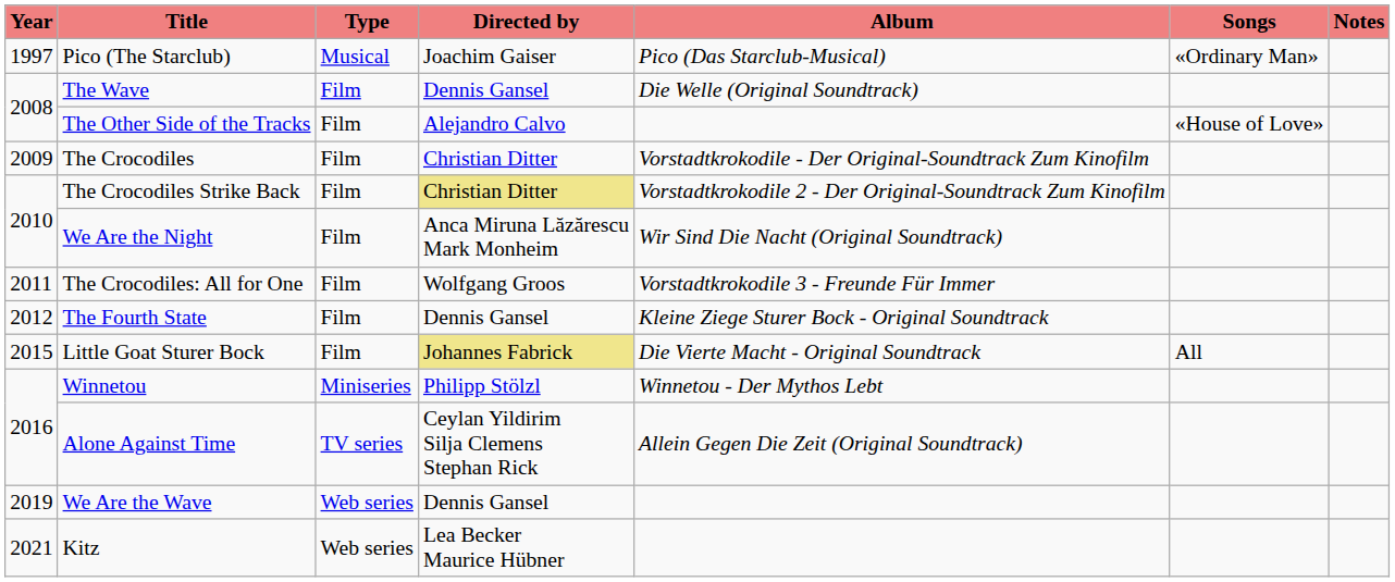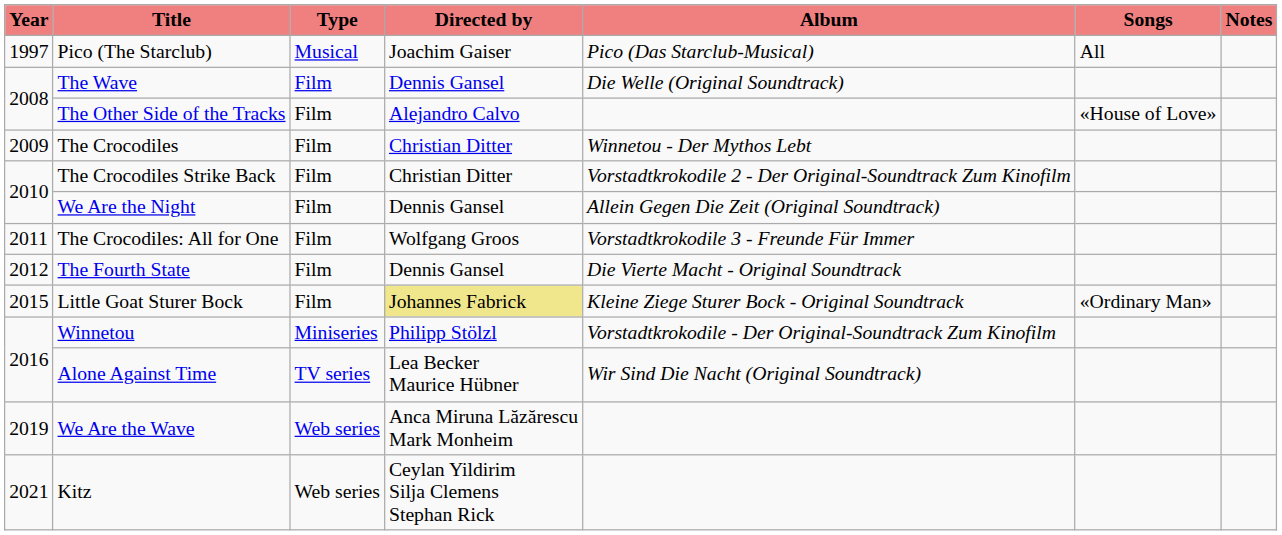 <table class="wikitable">
 <tr>
 <th style="background-color:#F08080">Year</th>
 <th style="background-color:#F08080">Title</th>
 <th style="background-color:#F08080">Type</th>
 <th style="background-color:#F08080">Directed by</th>
 <th style="background-color:#F08080">Album</th>
 <th style="background-color:#F08080">Songs</th>
 <th style="background-color:#F08080">Notes</th>
 </tr>
 <tr>
 <td>1997</td>
 <td>Pico (The Starclub)</td>
 <td><a href='#'>Musical</a></td>
 <td>Joachim Gaiser</td>
 <td><em>Pico (Das Starclub-Musical)</em></td>
-<td>«Ordinary Man»</td>
+<td>All</td>
 <td></td>
 </tr>
 <tr>
 <td rowspan="2">2008</td>
 <td><a href='#'>The Wave</a></td>
 <td><a href='#'>Film</a></td>
 <td><a href='#'>Dennis Gansel</a></td>
 <td><em>Die Welle (Original Soundtrack)</em></td>
 <td></td>
 <td></td>
 </tr>
 <tr>
 <td><a href='#'>The Other Side of the Tracks</a></td>
 <td>Film</td>
 <td><a href='#'>Alejandro Calvo</a></td>
 <td></td>
 <td>«House of Love»</td>
 <td></td>
 </tr>
 <tr>
 <td>2009</td>
 <td>The Crocodiles</td>
 <td>Film</td>
 <td><a href='#'>Christian Ditter</a></td>
-<td><em>Vorstadtkrokodile - Der Original-Soundtrack Zum Kinofilm</em></td>
+<td><em>Winnetou - Der Mythos Lebt</em></td>
 <td></td>
 <td></td>
 </tr>
 <tr>
 <td rowspan="2">2010</td>
 <td>The Crocodiles Strike Back</td>
 <td>Film</td>
-<td style="background: khaki;">Christian Ditter</td>
+<td>Christian Ditter</td>
 <td><em>Vorstadtkrokodile 2 - Der Original-Soundtrack Zum Kinofilm</em></td>
 <td></td>
 <td></td>
 </tr>
 <tr>
 <td><a href='#'>We Are the Night</a></td>
 <td>Film</td>
-<td>Anca Miruna Lăzărescu<br>Mark Monheim</td>
-<td><em>Wir Sind Die Nacht (Original Soundtrack)</em></td>
+<td>Dennis Gansel</td>
+<td><em>Allein Gegen Die Zeit (Original Soundtrack)</em></td>
 <td></td>
 <td></td>
 </tr>
 <tr>
 <td>2011</td>
 <td>The Crocodiles: All for One</td>
 <td>Film</td>
 <td>Wolfgang Groos</td>
 <td><em>Vorstadtkrokodile 3 - Freunde Für Immer</em></td>
 <td></td>
 <td></td>
 </tr>
 <tr>
 <td>2012</td>
 <td><a href='#'>The Fourth State</a></td>
 <td>Film</td>
 <td>Dennis Gansel</td>
-<td><em>Kleine Ziege Sturer Bock - Original Soundtrack</em></td>
+<td><em>Die Vierte Macht - Original Soundtrack</em></td>
 <td></td>
 <td></td>
 </tr>
 <tr>
 <td>2015</td>
 <td>Little Goat Sturer Bock</td>
 <td>Film</td>
 <td style="background: khaki;">Johannes Fabrick</td>
-<td><em>Die Vierte Macht - Original Soundtrack</em></td>
-<td>All</td>
+<td><em>Kleine Ziege Sturer Bock - Original Soundtrack</em></td>
+<td>«Ordinary Man»</td>
 <td></td>
 </tr>
 <tr>
 <td rowspan="2">2016</td>
 <td><a href='#'>Winnetou</a></td>
 <td><a href='#'>Miniseries</a></td>
 <td><a href='#'>Philipp Stölzl</a></td>
-<td><em>Winnetou - Der Mythos Lebt</em></td>
+<td><em>Vorstadtkrokodile - Der Original-Soundtrack Zum Kinofilm</em></td>
 <td></td>
 <td></td>
 </tr>
 <tr>
 <td><a href='#'>Alone Against Time</a></td>
 <td><a href='#'>TV series</a></td>
-<td>Ceylan Yildirim<br>Silja Clemens<br>Stephan Rick</td>
-<td><em>Allein Gegen Die Zeit (Original Soundtrack)</em></td>
+<td>Lea Becker<br>Maurice Hübner</td>
+<td><em>Wir Sind Die Nacht (Original Soundtrack)</em></td>
 <td></td>
 <td></td>
 </tr>
 <tr>
 <td>2019</td>
 <td><a href='#'>We Are the Wave</a></td>
 <td><a href='#'>Web series</a></td>
-<td>Dennis Gansel</td>
+<td>Anca Miruna Lăzărescu<br>Mark Monheim</td>
 <td></td>
 <td></td>
 <td></td>
 </tr>
 <tr>
 <td>2021</td>
 <td>Kitz</td>
 <td>Web series</td>
-<td>Lea Becker<br>Maurice Hübner</td>
+<td>Ceylan Yildirim<br>Silja Clemens<br>Stephan Rick</td>
 <td></td>
 <td></td>
 <td></td>
 </tr>
 </table>
